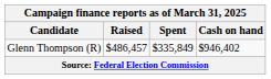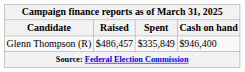 <table class="wikitable sortable">
 <tr>
 <th colspan=4>Campaign finance reports as of March 31, 2025</th>
 </tr>
 <tr style="text-align:center;">
 <th>Candidate</th>
 <th>Raised</th>
 <th>Spent</th>
 <th>Cash on hand</th>
 </tr>
 <tr>
 <td>Glenn Thompson (R)</td>
 <td>$486,457</td>
 <td>$335,849</td>
-<td>$946,402</td>
+<td>$946,400</td>
 </tr>
 <tr>
 <th colspan="4"><small>Source: <a href='#'>Federal Election Commission</a></small></th>
 </tr>
 </table>
